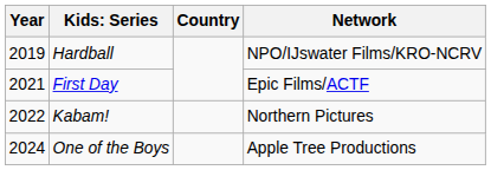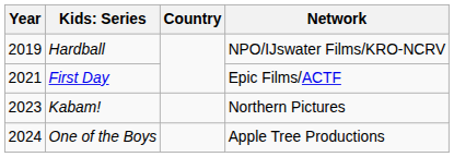 <table class="wikitable" style="font-size:1.00em; line-height:1.5em;">
 <tr>
 <th>Year</th>
 <th>Kids: Series</th>
 <th>Country</th>
 <th>Network</th>
 </tr>
 <tr>
 <td>2019</td>
 <td><em>Hardball</em></td>
 <td rowspan="2"></td>
 <td>NPO/IJswater Films/KRO-NCRV</td>
 </tr>
 <tr>
 <td>2021</td>
 <td><em><a href='#'>First Day</a></em></td>
 <td>Epic Films/<a href='#'>ACTF</a></td>
 </tr>
 <tr>
-<td>2022</td>
+<td>2023</td>
 <td><em>Kabam!</em></td>
 <td></td>
 <td>Northern Pictures</td>
 </tr>
 <tr>
 <td>2024</td>
 <td><em>One of the Boys</em></td>
 <td></td>
 <td>Apple Tree Productions</td>
 </tr>
 </table>
